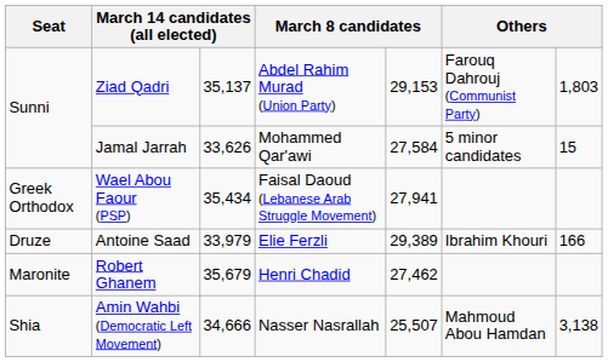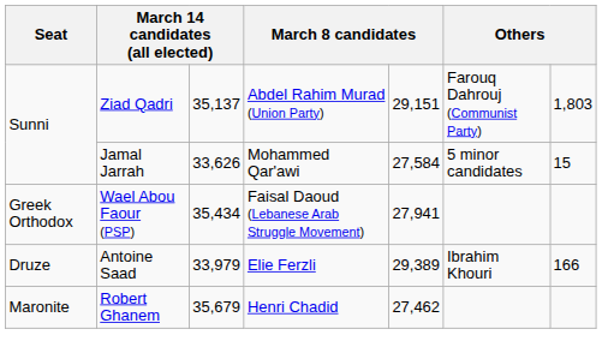 <table class="wikitable">
 <tr>
 <th>Seat</th>
 <th colspan=2>March 14 candidates<br>(all elected)</th>
 <th colspan=2>March 8 candidates</th>
 <th colspan=2>Others</th>
 </tr>
 <tr>
 <td rowspan=2>Sunni</td>
 <td><a href='#'>Ziad Qadri</a></td>
 <td>35,137</td>
 <td><a href='#'>Abdel Rahim Murad</a><br><small>(<a href='#'>Union Party</a>)</small></td>
-<td>29,153</td>
+<td>29,151</td>
 <td>Farouq Dahrouj<br><small>(<a href='#'>Communist Party</a>)</small></td>
 <td>1,803</td>
 </tr>
 <tr>
 <td>Jamal Jarrah</td>
 <td>33,626</td>
 <td>Mohammed Qar'awi</td>
 <td>27,584</td>
 <td>5 minor candidates</td>
 <td>15</td>
 </tr>
 <tr>
 <td>Greek Orthodox</td>
 <td><a href='#'>Wael Abou Faour</a><br><small>(<a href='#'>PSP</a>)</small></td>
 <td>35,434</td>
 <td>Faisal Daoud<br><small>(<a href='#'>Lebanese Arab Struggle Movement</a>)</small></td>
 <td>27,941</td>
 <td></td>
 <td></td>
 </tr>
 <tr>
 <td>Druze</td>
 <td>Antoine Saad</td>
 <td>33,979</td>
 <td><a href='#'>Elie Ferzli</a></td>
 <td>29,389</td>
 <td>Ibrahim Khouri</td>
 <td>166</td>
 </tr>
 <tr>
 <td>Maronite</td>
 <td><a href='#'>Robert Ghanem</a></td>
 <td>35,679</td>
 <td><a href='#'>Henri Chadid</a></td>
 <td>27,462</td>
 <td></td>
 <td></td>
 </tr>
-<tr>
-<td>Shia</td>
-<td><a href='#'>Amin Wahbi</a><br><small>(<a href='#'>Democratic Left Movement</a>)</small></td>
-<td>34,666</td>
-<td>Nasser Nasrallah</td>
-<td>25,507</td>
-<td>Mahmoud Abou Hamdan</td>
-<td>3,138</td>
-</tr>
 </table>
